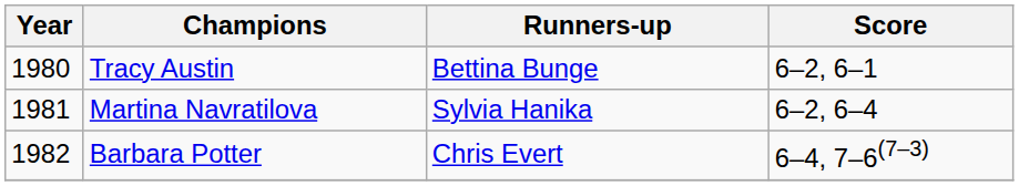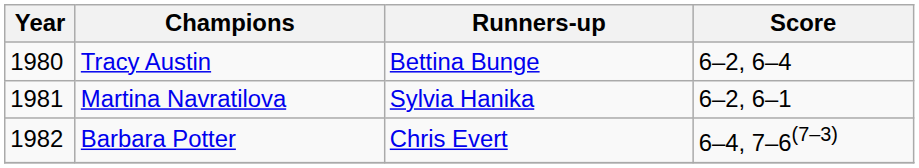 <table class="wikitable">
 <tr>
 <th style="width:40px">Year</th>
 <th style="width:200px">Champions</th>
 <th style="width:200px">Runners-up</th>
 <th style="width:140px" class="unsortable">Score</th>
 </tr>
 <tr>
 <td>1980</td>
 <td> <a href='#'>Tracy Austin</a></td>
 <td> <a href='#'>Bettina Bunge</a></td>
-<td>6–2, 6–1</td>
+<td>6–2, 6–4</td>
 </tr>
 <tr>
 <td>1981</td>
 <td> <a href='#'>Martina Navratilova</a></td>
 <td> <a href='#'>Sylvia Hanika</a></td>
-<td>6–2, 6–4</td>
+<td>6–2, 6–1</td>
 </tr>
 <tr>
 <td>1982</td>
 <td> <a href='#'>Barbara Potter</a></td>
 <td> <a href='#'>Chris Evert</a></td>
 <td>6–4, 7–6<sup>(7–3)</sup></td>
 </tr>
 <tr>
 </tr>
 </table>
